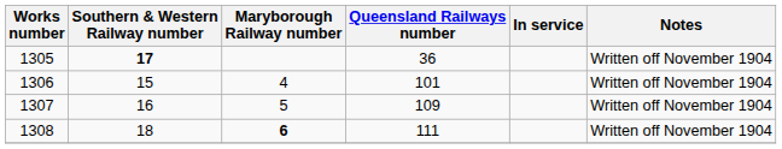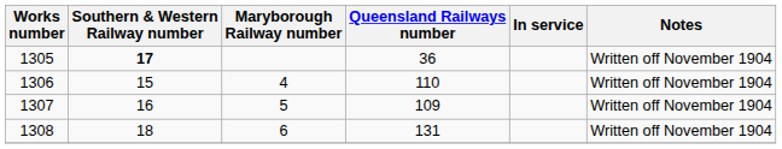 <table class="wikitable sortable">
 <tr>
 <th>Works<br>number</th>
 <th>Southern & Western<br>Railway number</th>
 <th>Maryborough<br>Railway number</th>
 <th><a href='#'>Queensland Railways</a><br>number</th>
 <th>In service</th>
 <th>Notes</th>
 </tr>
 <tr>
 <td align=center>1305</td>
 <td align=center><strong>17</strong></td>
 <td align=center></td>
 <td align=center>36</td>
 <td></td>
 <td>Written off November 1904</td>
 </tr>
 <tr>
 <td align=center>1306</td>
 <td align=center>15</td>
 <td align=center>4</td>
-<td align=center>101</td>
+<td align=center>110</td>
 <td></td>
 <td>Written off November 1904</td>
 </tr>
 <tr>
 <td align=center>1307</td>
 <td align=center>16</td>
 <td align=center>5</td>
 <td align=center>109</td>
 <td></td>
 <td>Written off November 1904</td>
 </tr>
 <tr>
 <td align=center>1308</td>
 <td align=center>18</td>
-<td align=center><strong>6</strong></td>
-<td align=center>111</td>
+<td align=center>6</td>
+<td align=center>131</td>
 <td></td>
 <td>Written off November 1904</td>
 </tr>
 <tr>
 </tr>
 </table>
